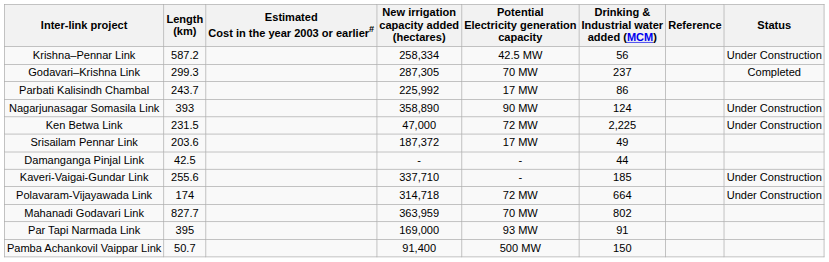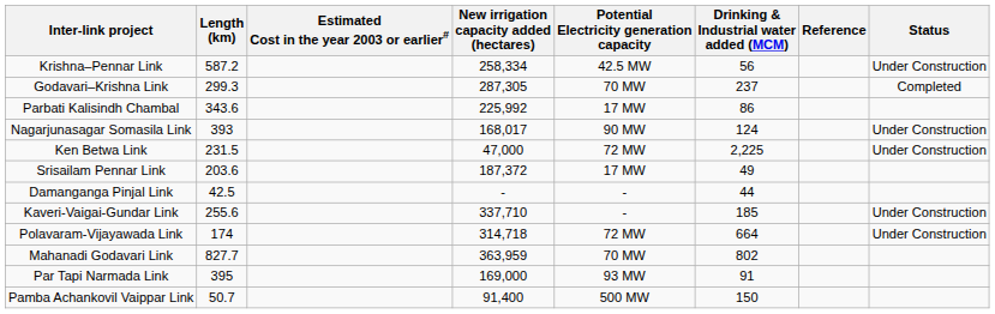 <table class="wikitable collapsible sortable" style="text-align: center;">
 <tr>
 <th>Inter-link project</th>
 <th>Length<br>(km)</th>
 <th>Estimated<br>Cost in the year 2003 or earlier<sup>#</sup></th>
 <th>New irrigation<br>capacity added<br>(hectares)</th>
 <th>Potential<br>Electricity generation<br> capacity</th>
 <th>Drinking &<br>Industrial water<br>added (<a href='#'>MCM</a>)</th>
 <th>Reference</th>
 <th>Status</th>
 </tr>
 <tr>
 <td>Krishna–Pennar Link</td>
 <td>587.2</td>
 <td align="center"></td>
 <td align="center">258,334</td>
 <td align="center">42.5 MW</td>
 <td>56</td>
 <td></td>
 <td>Under Construction</td>
 </tr>
 <tr>
 <td>Godavari–Krishna Link</td>
 <td>299.3</td>
 <td align="center"></td>
 <td align="center">287,305</td>
 <td align="center">70 MW</td>
 <td>237</td>
 <td></td>
 <td>Completed</td>
 </tr>
 <tr>
 <td>Parbati Kalisindh Chambal</td>
-<td>243.7</td>
+<td>343.6</td>
 <td align="center"></td>
 <td align="center">225,992</td>
 <td align="center">17 MW</td>
 <td>86</td>
 <td></td>
 <td></td>
 </tr>
 <tr>
 <td>Nagarjunasagar Somasila Link</td>
 <td>393</td>
 <td align="center"></td>
-<td align="center">358,890</td>
+<td align="center">168,017</td>
 <td align="center">90 MW</td>
 <td>124</td>
 <td></td>
 <td>Under Construction</td>
 </tr>
 <tr>
 <td>Ken Betwa Link</td>
 <td>231.5</td>
 <td align="center"></td>
 <td align="center">47,000</td>
 <td align="center">72 MW</td>
 <td>2,225</td>
 <td></td>
 <td>Under Construction</td>
 </tr>
 <tr>
 <td>Srisailam Pennar Link</td>
 <td>203.6</td>
 <td align="center"></td>
 <td align="center">187,372</td>
 <td align="center">17 MW</td>
 <td>49</td>
 <td></td>
 <td></td>
 </tr>
 <tr>
 <td>Damanganga Pinjal Link</td>
 <td>42.5</td>
 <td align="center"></td>
 <td align="center">-</td>
 <td align="center">-</td>
 <td>44</td>
 <td></td>
 <td></td>
 </tr>
 <tr>
 <td>Kaveri-Vaigai-Gundar Link</td>
 <td>255.6</td>
 <td align="center"></td>
 <td align="center">337,710</td>
 <td align="center">-</td>
 <td>185</td>
 <td></td>
 <td>Under Construction</td>
 </tr>
 <tr>
 <td>Polavaram-Vijayawada Link</td>
 <td>174</td>
 <td align="center"></td>
 <td align="center">314,718</td>
 <td align="center">72 MW</td>
 <td>664</td>
 <td></td>
 <td>Under Construction</td>
 </tr>
 <tr>
 <td>Mahanadi Godavari Link</td>
 <td>827.7</td>
 <td align="center"></td>
 <td align="center">363,959</td>
 <td align="center">70 MW</td>
 <td>802</td>
 <td></td>
 <td></td>
 </tr>
 <tr>
 <td>Par Tapi Narmada Link</td>
 <td>395</td>
 <td align="center"></td>
 <td align="center">169,000</td>
 <td align="center">93 MW</td>
 <td>91</td>
 <td></td>
 <td></td>
 </tr>
 <tr>
 <td>Pamba Achankovil Vaippar Link</td>
 <td>50.7</td>
 <td align="center"></td>
 <td align="center">91,400</td>
 <td align="center">500 MW</td>
 <td>150</td>
 <td></td>
 <td></td>
 </tr>
 </table>
